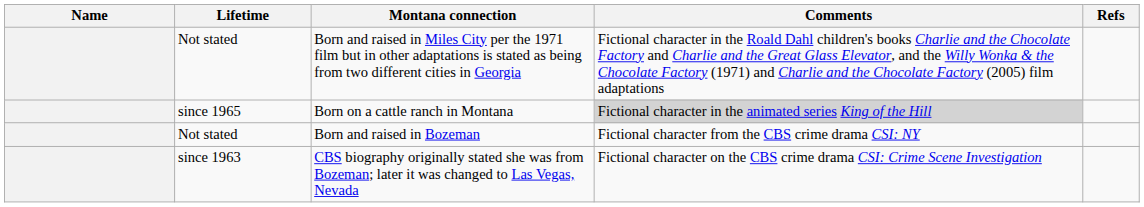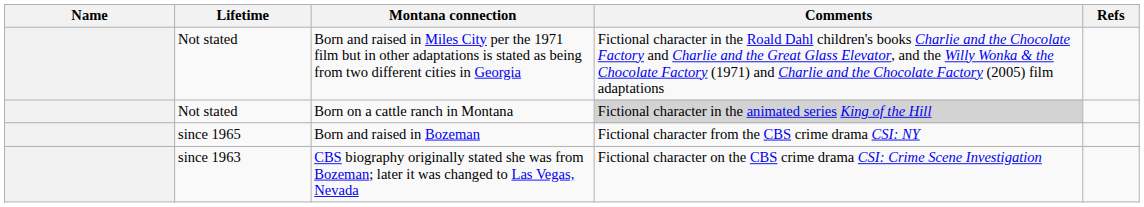 <table class="sortable wikitable plainrowheaders">
 <tr>
 <th style="width:15%;" scope="col">Name</th>
 <th style="width:12%;" scope="col">Lifetime</th>
 <th class="unsortable" style="width:25%;" scope="col">Montana connection</th>
 <th class="unsortable" style="width:43%;" scope="col">Comments</th>
 <th class="unsortable" style="width:5%;" scope="col">Refs</th>
 </tr>
 <tr valign="top">
 <th scope="row"></th>
 <td>Not stated</td>
 <td>Born and raised in <a href='#'>Miles City</a> per the 1971 film but in other adaptations is stated as being from two different cities in <a href='#'>Georgia</a></td>
 <td>Fictional character in the <a href='#'>Roald Dahl</a> children's books <em><a href='#'>Charlie and the Chocolate Factory</a></em> and <em><a href='#'>Charlie and the Great Glass Elevator</a></em>, and the <em><a href='#'>Willy Wonka & the Chocolate Factory</a></em> (1971) and <em><a href='#'>Charlie and the Chocolate Factory</a></em> (2005) film adaptations</td>
 <td style="text-align:center;"></td>
 </tr>
 <tr valign="top">
 <th scope="row"></th>
-<td>since 1965</td>
+<td>Not stated</td>
 <td>Born on a cattle ranch in Montana</td>
 <td style="background: lightgrey;">Fictional character in the <a href='#'>animated series</a> <em><a href='#'>King of the Hill</a></em></td>
 <td style="text-align:center;"></td>
 </tr>
 <tr valign="top">
 <th scope="row"></th>
-<td>Not stated</td>
+<td>since 1965</td>
 <td>Born and raised in <a href='#'>Bozeman</a></td>
 <td>Fictional character from the <a href='#'>CBS</a> crime drama <em><a href='#'>CSI: NY</a></em></td>
 <td style="text-align:center;"></td>
 </tr>
 <tr valign="top">
 <th scope="row"></th>
 <td>since 1963</td>
 <td><a href='#'>CBS</a> biography originally stated she was from <a href='#'>Bozeman</a>; later it was changed to <a href='#'>Las Vegas, Nevada</a></td>
 <td>Fictional character on the <a href='#'>CBS</a> crime drama <em><a href='#'>CSI: Crime Scene Investigation</a></em></td>
 <td style="text-align:center;"></td>
 </tr>
 </table>
